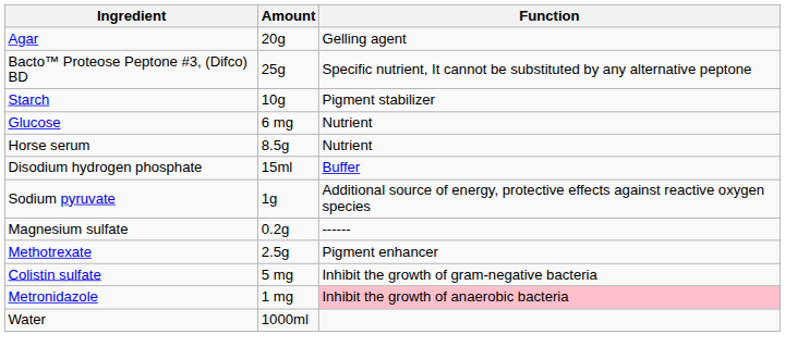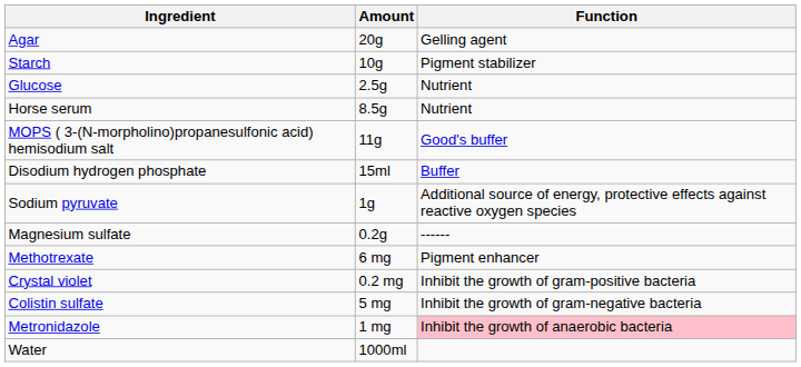 <table class="wikitable">
 <tr>
 <th>Ingredient</th>
 <th>Amount</th>
 <th>Function</th>
 </tr>
 <tr>
 <td><a href='#'>Agar</a></td>
 <td>20g</td>
 <td>Gelling agent</td>
 </tr>
 <tr>
-<td>Bacto™ Proteose Peptone #3, (Difco) BD</td>
-<td>25g</td>
-<td>Specific nutrient, It cannot be substituted by any alternative peptone</td>
-</tr>
-<tr>
 <td><a href='#'>Starch</a></td>
 <td>10g</td>
 <td>Pigment stabilizer</td>
 </tr>
 <tr>
 <td><a href='#'>Glucose</a></td>
-<td>6 mg</td>
+<td>2.5g</td>
 <td>Nutrient</td>
 </tr>
 <tr>
 <td>Horse serum</td>
 <td>8.5g</td>
 <td>Nutrient</td>
+</tr>
+<tr>
+<td><a href='#'>MOPS</a> ( 3-(N-morpholino)propanesulfonic acid) hemisodium salt</td>
+<td>11g</td>
+<td><a href='#'>Good's buffer</a></td>
 </tr>
 <tr>
 <td>Disodium hydrogen phosphate</td>
 <td>15ml</td>
 <td><a href='#'>Buffer</a></td>
 </tr>
 <tr>
 <td>Sodium <a href='#'>pyruvate</a></td>
 <td>1g</td>
 <td>Additional source of energy, protective effects against reactive oxygen species</td>
 </tr>
 <tr>
 <td>Magnesium sulfate</td>
 <td>0.2g</td>
 <td>------</td>
 </tr>
 <tr>
 <td><a href='#'>Methotrexate</a></td>
-<td>2.5g</td>
+<td>6 mg</td>
 <td>Pigment enhancer</td>
+</tr>
+<tr>
+<td><a href='#'>Crystal violet</a></td>
+<td>0.2 mg</td>
+<td>Inhibit the growth of gram-positive bacteria</td>
 </tr>
 <tr>
 <td><a href='#'>Colistin sulfate</a></td>
 <td>5 mg</td>
 <td>Inhibit the growth of gram-negative bacteria</td>
 </tr>
 <tr>
 <td><a href='#'>Metronidazole</a></td>
 <td>1 mg</td>
 <td style="background: pink;">Inhibit the growth of anaerobic bacteria</td>
 </tr>
 <tr>
 <td>Water</td>
 <td>1000ml</td>
 <td -------></td>
 </tr>
 </table>
